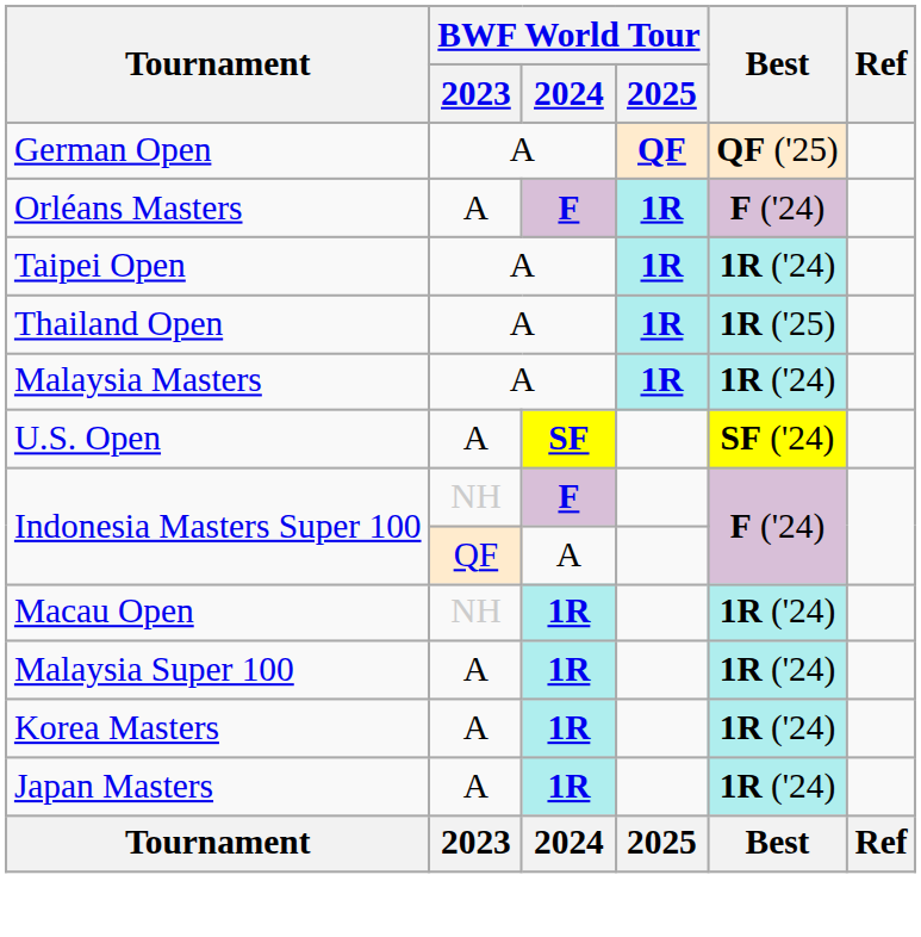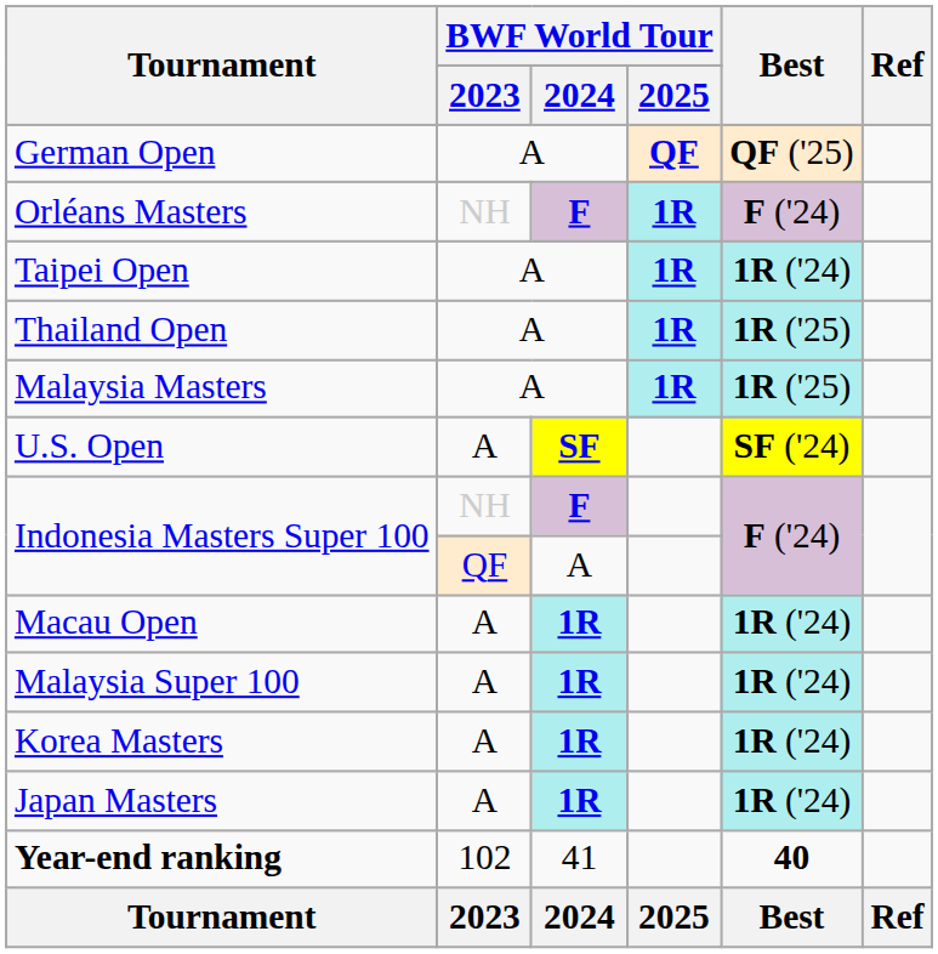 <table style='font-size: 90%; text-align:center;' class='wikitable'>
 <tr>
 <th rowspan="2">Tournament</th>
 <th colspan="3"><a href='#'>BWF World Tour</a></th>
 <th rowspan="2">Best</th>
 <th rowspan="2">Ref</th>
 </tr>
 <tr>
 <th><a href='#'>2023</a></th>
 <th><a href='#'>2024</a></th>
 <th><a href='#'>2025</a></th>
 </tr>
 <tr>
 <td align="left"><a href='#'>German Open</a></td>
 <td colspan="2">A</td>
 <td bgcolor=FFEBCD><strong><a href='#'>QF</a></strong></td>
 <td bgcolor=FFEBCD><strong>QF</strong> ('25)</td>
 <td></td>
 </tr>
 <tr>
 <td align="left"><a href='#'>Orléans Masters</a></td>
-<td>A</td>
+<td style="color:#ccc">NH</td>
 <td bgcolor="D8BFD8"><strong><a href='#'>F</a></strong></td>
 <td bgcolor=AFEEEE><strong><a href='#'>1R</a></strong></td>
 <td bgcolor="D8BFD8"><strong>F</strong> ('24)</td>
 <td></td>
 </tr>
 <tr>
 <td align="left"><a href='#'>Taipei Open</a></td>
 <td colspan="2">A</td>
 <td bgcolor=AFEEEE><a href='#'><strong>1R</strong></a></td>
 <td bgcolor=AFEEEE><strong>1R</strong> ('24)</td>
 <td></td>
 </tr>
 <tr>
 <td align="left"><a href='#'>Thailand Open</a></td>
 <td colspan="2">A</td>
 <td bgcolor=AFEEEE><a href='#'><strong>1R</strong></a></td>
 <td bgcolor=AFEEEE><strong>1R</strong> ('25)</td>
 <td></td>
 </tr>
 <tr>
 <td align="left"><a href='#'>Malaysia Masters</a></td>
 <td colspan="2">A</td>
 <td bgcolor=AFEEEE><strong><a href='#'>1R</a></strong></td>
-<td bgcolor=AFEEEE><strong>1R</strong> ('24)</td>
+<td bgcolor=AFEEEE><strong>1R</strong> ('25)</td>
 <td></td>
 </tr>
 <tr>
 <td align="left"><a href='#'>U.S. Open</a></td>
 <td>A</td>
 <td bgcolor="FFFF00"><strong><a href='#'>SF</a></strong></td>
 <td></td>
 <td bgcolor="FFFF00"><strong>SF</strong> ('24)</td>
 <td></td>
 </tr>
 <tr>
 <td rowspan="2" align="left"><a href='#'>Indonesia Masters Super 100</a></td>
 <td style="color:#ccc">NH</td>
 <td bgcolor="D8BFD8"><strong><a href='#'>F</a></strong></td>
 <td></td>
 <td rowspan="2" bgcolor="D8BFD8"><strong>F</strong> ('24)</td>
 <td rowspan="2"></td>
 </tr>
 <tr>
 <td bgcolor="FFEBCD"><a href='#'>QF</a></td>
 <td>A</td>
 <td></td>
 </tr>
 <tr>
 <td align="left"><a href='#'>Macau Open</a></td>
-<td style="color:#ccc">NH</td>
+<td>A</td>
 <td bgcolor=AFEEEE><strong><a href='#'>1R</a></strong></td>
 <td></td>
 <td bgcolor=AFEEEE><strong>1R</strong> ('24)</td>
 <td></td>
 </tr>
 <tr>
 <td align="left"><a href='#'>Malaysia Super 100</a></td>
 <td>A</td>
 <td bgcolor=AFEEEE><strong><a href='#'>1R</a></strong></td>
 <td></td>
 <td bgcolor=AFEEEE><strong>1R</strong> ('24)</td>
 <td></td>
 </tr>
 <tr>
 <td align="left"><a href='#'>Korea Masters</a></td>
 <td>A</td>
 <td bgcolor=AFEEEE><strong><a href='#'>1R</a></strong></td>
 <td></td>
 <td bgcolor=AFEEEE><strong>1R</strong> ('24)</td>
 <td></td>
 </tr>
 <tr>
 <td align="left"><a href='#'>Japan Masters</a></td>
 <td>A</td>
 <td bgcolor=AFEEEE><strong><a href='#'>1R</a></strong></td>
 <td></td>
 <td bgcolor=AFEEEE><strong>1R</strong> ('24)</td>
 <td></td>
 </tr>
 <tr>
+<td align="left"><strong>Year-end ranking</strong></td>
+<td>102</td>
+<td>41</td>
+<td></td>
+<td><strong>40</strong></td>
+<td></td>
+</tr>
+<tr>
 <th>Tournament</th>
 <th>2023</th>
 <th>2024</th>
 <th>2025</th>
 <th>Best</th>
 <th>Ref</th>
 </tr>
 </table>
